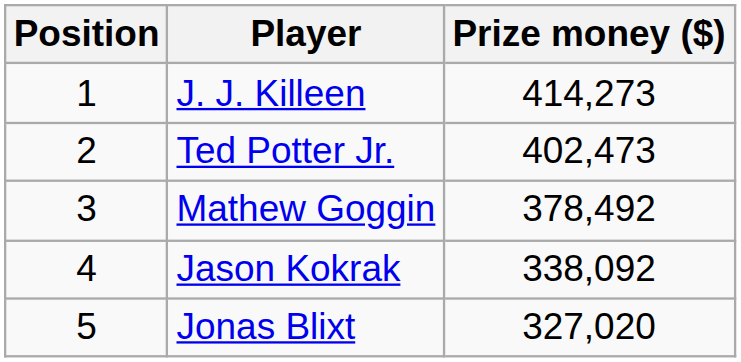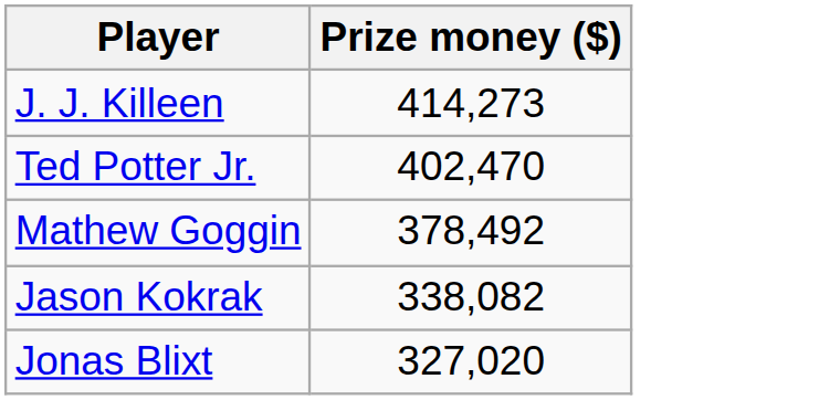 <table class="wikitable">
 <tr>
-<th>Position</th>
 <th>Player</th>
 <th>Prize money ($)</th>
 </tr>
 <tr>
-<td align=center>1</td>
 <td> <a href='#'>J. J. Killeen</a></td>
 <td align=center>414,273</td>
 </tr>
 <tr>
-<td align=center>2</td>
 <td> <a href='#'>Ted Potter Jr.</a></td>
-<td align=center>402,473</td>
+<td align=center>402,470</td>
 </tr>
 <tr>
-<td align=center>3</td>
 <td> <a href='#'>Mathew Goggin</a></td>
 <td align=center>378,492</td>
 </tr>
 <tr>
-<td align=center>4</td>
 <td> <a href='#'>Jason Kokrak</a></td>
-<td align=center>338,092</td>
+<td align=center>338,082</td>
 </tr>
 <tr>
-<td align=center>5</td>
 <td> <a href='#'>Jonas Blixt</a></td>
 <td align=center>327,020</td>
 </tr>
 </table>
